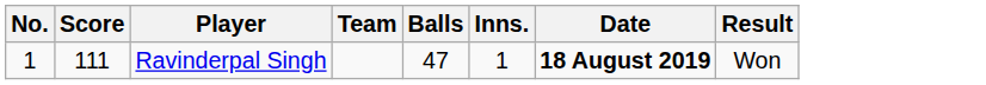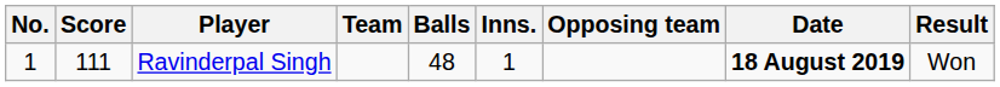 <table class="wikitable sortable" style="font-size:95%">
 <tr>
 <th>No.</th>
 <th>Score</th>
 <th>Player</th>
 <th>Team</th>
 <th>Balls</th>
 <th>Inns.</th>
+<th>Opposing team</th>
 <th>Date</th>
 <th>Result</th>
 </tr>
 <tr align="center">
 <td>1</td>
 <td>111</td>
 <td><a href='#'>Ravinderpal Singh</a></td>
 <td></td>
-<td>47</td>
+<td>48</td>
 <td>1</td>
+<td></td>
 <td><strong>18 August 2019</strong></td>
 <td>Won</td>
 </tr>
 </table>
